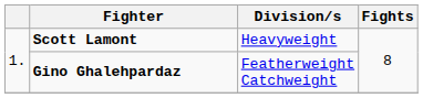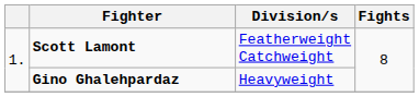 <table class=wikitable>
 <tr>
 <th></th>
 <th width=180>Fighter</th>
 <th>Division/s</th>
 <th>Fights</th>
 </tr>
 <tr>
 <td rowspan=2>1.</td>
 <td> <strong>Scott Lamont</strong></td>
-<td><a href='#'>Heavyweight</a></td>
+<td><a href='#'>Featherweight</a><br> <a href='#'>Catchweight</a></td>
 <td rowspan=2 style="text-align:center;">8</td>
 </tr>
 <tr>
 <td> <strong>Gino Ghalehpardaz</strong></td>
-<td><a href='#'>Featherweight</a><br> <a href='#'>Catchweight</a></td>
+<td><a href='#'>Heavyweight</a></td>
 </tr>
 <tr>
 </tr>
 </table>
